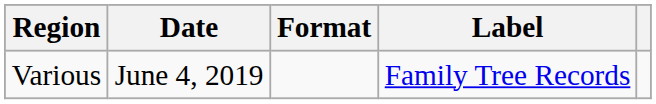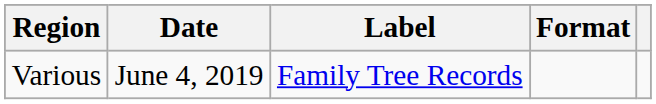 <table class="wikitable plainrowheaders">
 <tr>
 <th scope="col">Region</th>
 <th scope="col">Date</th>
+<th scope="col">Label</th>
 <th scope="col">Format</th>
-<th scope="col">Label</th>
 <th scope="col"></th>
 </tr>
 <tr>
 <td>Various</td>
 <td>June 4, 2019</td>
+<td><a href='#'>Family Tree Records</a></td>
 <td></td>
-<td><a href='#'>Family Tree Records</a></td>
 <td></td>
 </tr>
 </table>
